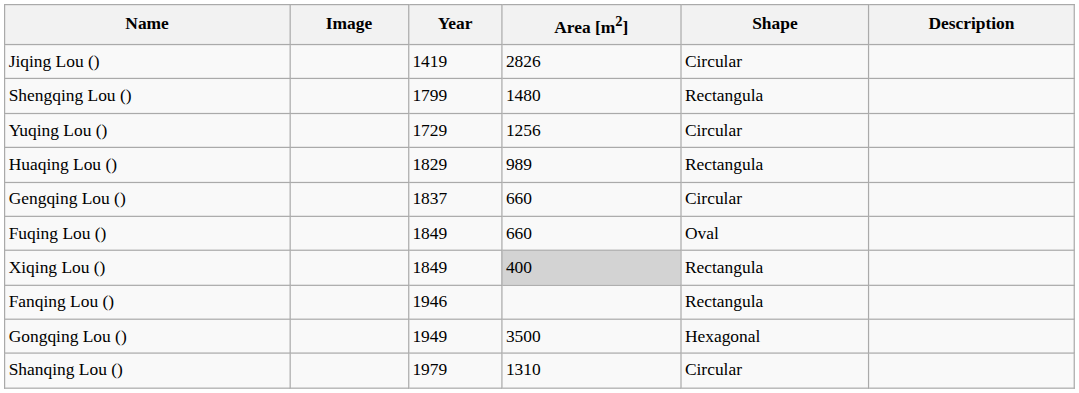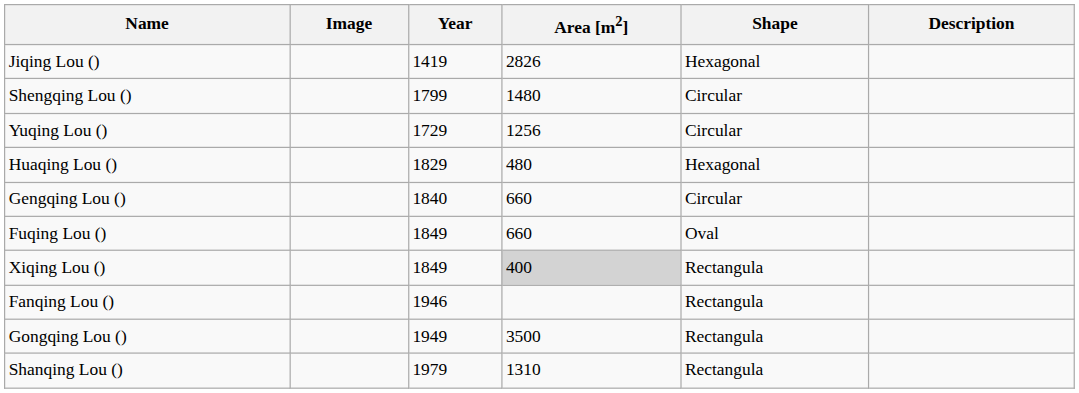 <table class="wikitable sortable" style="font-size:90%; width:70%; border:0; text-align:left; line-height:150%;">
 <tr>
 <th>Name</th>
 <th class="unsortable">Image</th>
 <th>Year</th>
 <th>Area [m<sup>2</sup>]</th>
 <th>Shape</th>
 <th class="unsortable">Description</th>
 </tr>
 <tr>
 <td>Jiqing Lou ()</td>
 <td></td>
 <td>1419</td>
 <td>2826</td>
-<td>Circular</td>
+<td>Hexagonal</td>
 <td></td>
 </tr>
 <tr>
 <td>Shengqing Lou ()</td>
 <td></td>
 <td>1799</td>
 <td>1480</td>
-<td>Rectangula</td>
+<td>Circular</td>
 <td></td>
 </tr>
 <tr>
 <td>Yuqing Lou ()</td>
 <td></td>
 <td>1729</td>
 <td>1256</td>
 <td>Circular</td>
 <td></td>
 </tr>
 <tr>
 <td>Huaqing Lou ()</td>
 <td></td>
 <td>1829</td>
-<td>989</td>
-<td>Rectangula</td>
+<td>480</td>
+<td>Hexagonal</td>
 <td></td>
 </tr>
 <tr>
 <td>Gengqing Lou ()</td>
 <td></td>
-<td>1837</td>
+<td>1840</td>
 <td>660</td>
 <td>Circular</td>
 <td></td>
 </tr>
 <tr>
 <td>Fuqing Lou ()</td>
 <td></td>
 <td>1849</td>
 <td>660</td>
 <td>Oval</td>
 <td></td>
 </tr>
 <tr>
 <td>Xiqing Lou ()</td>
 <td></td>
 <td>1849</td>
 <td style="background: lightgrey;">400</td>
 <td>Rectangula</td>
 <td></td>
 </tr>
 <tr>
 <td>Fanqing Lou ()</td>
 <td></td>
 <td>1946</td>
 <td></td>
 <td>Rectangula</td>
 <td></td>
 </tr>
 <tr>
 <td>Gongqing Lou ()</td>
 <td></td>
 <td>1949</td>
 <td>3500</td>
-<td>Hexagonal</td>
+<td>Rectangula</td>
 <td></td>
 </tr>
 <tr>
 <td>Shanqing Lou ()</td>
 <td></td>
 <td>1979</td>
 <td>1310</td>
-<td>Circular</td>
+<td>Rectangula</td>
 <td></td>
 </tr>
 <tr>
 </tr>
 </table>
